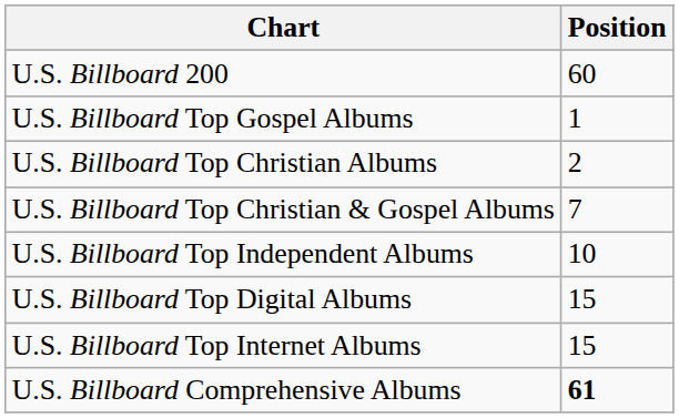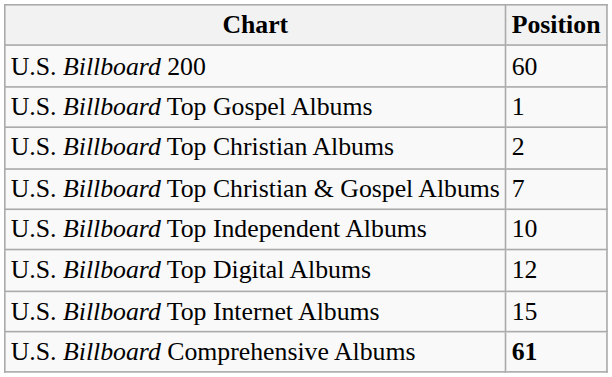 <table class="wikitable" border="1">
 <tr>
 <th align="left">Chart</th>
 <th align="left">Position</th>
 </tr>
 <tr>
 <td align="left">U.S. <em>Billboard</em> 200</td>
 <td align="left">60</td>
 </tr>
 <tr>
 <td align="left">U.S. <em>Billboard</em> Top Gospel Albums</td>
 <td align="left">1</td>
 </tr>
 <tr>
 <td align="left">U.S. <em>Billboard</em> Top Christian Albums</td>
 <td align="left">2</td>
 </tr>
 <tr>
 <td align="left">U.S. <em>Billboard</em> Top Christian & Gospel Albums</td>
 <td align="left">7</td>
 </tr>
 <tr>
 <td align="left">U.S. <em>Billboard</em> Top Independent Albums</td>
 <td align="left">10</td>
 </tr>
 <tr>
 <td align="left">U.S. <em>Billboard</em> Top Digital Albums</td>
-<td align="left">15</td>
+<td align="left">12</td>
 </tr>
 <tr>
 <td align="left">U.S. <em>Billboard</em> Top Internet Albums</td>
 <td align="left">15</td>
 </tr>
 <tr>
 <td align="left">U.S. <em>Billboard</em> Comprehensive Albums</td>
 <td align="left"><strong>61</strong></td>
 </tr>
 </table>
